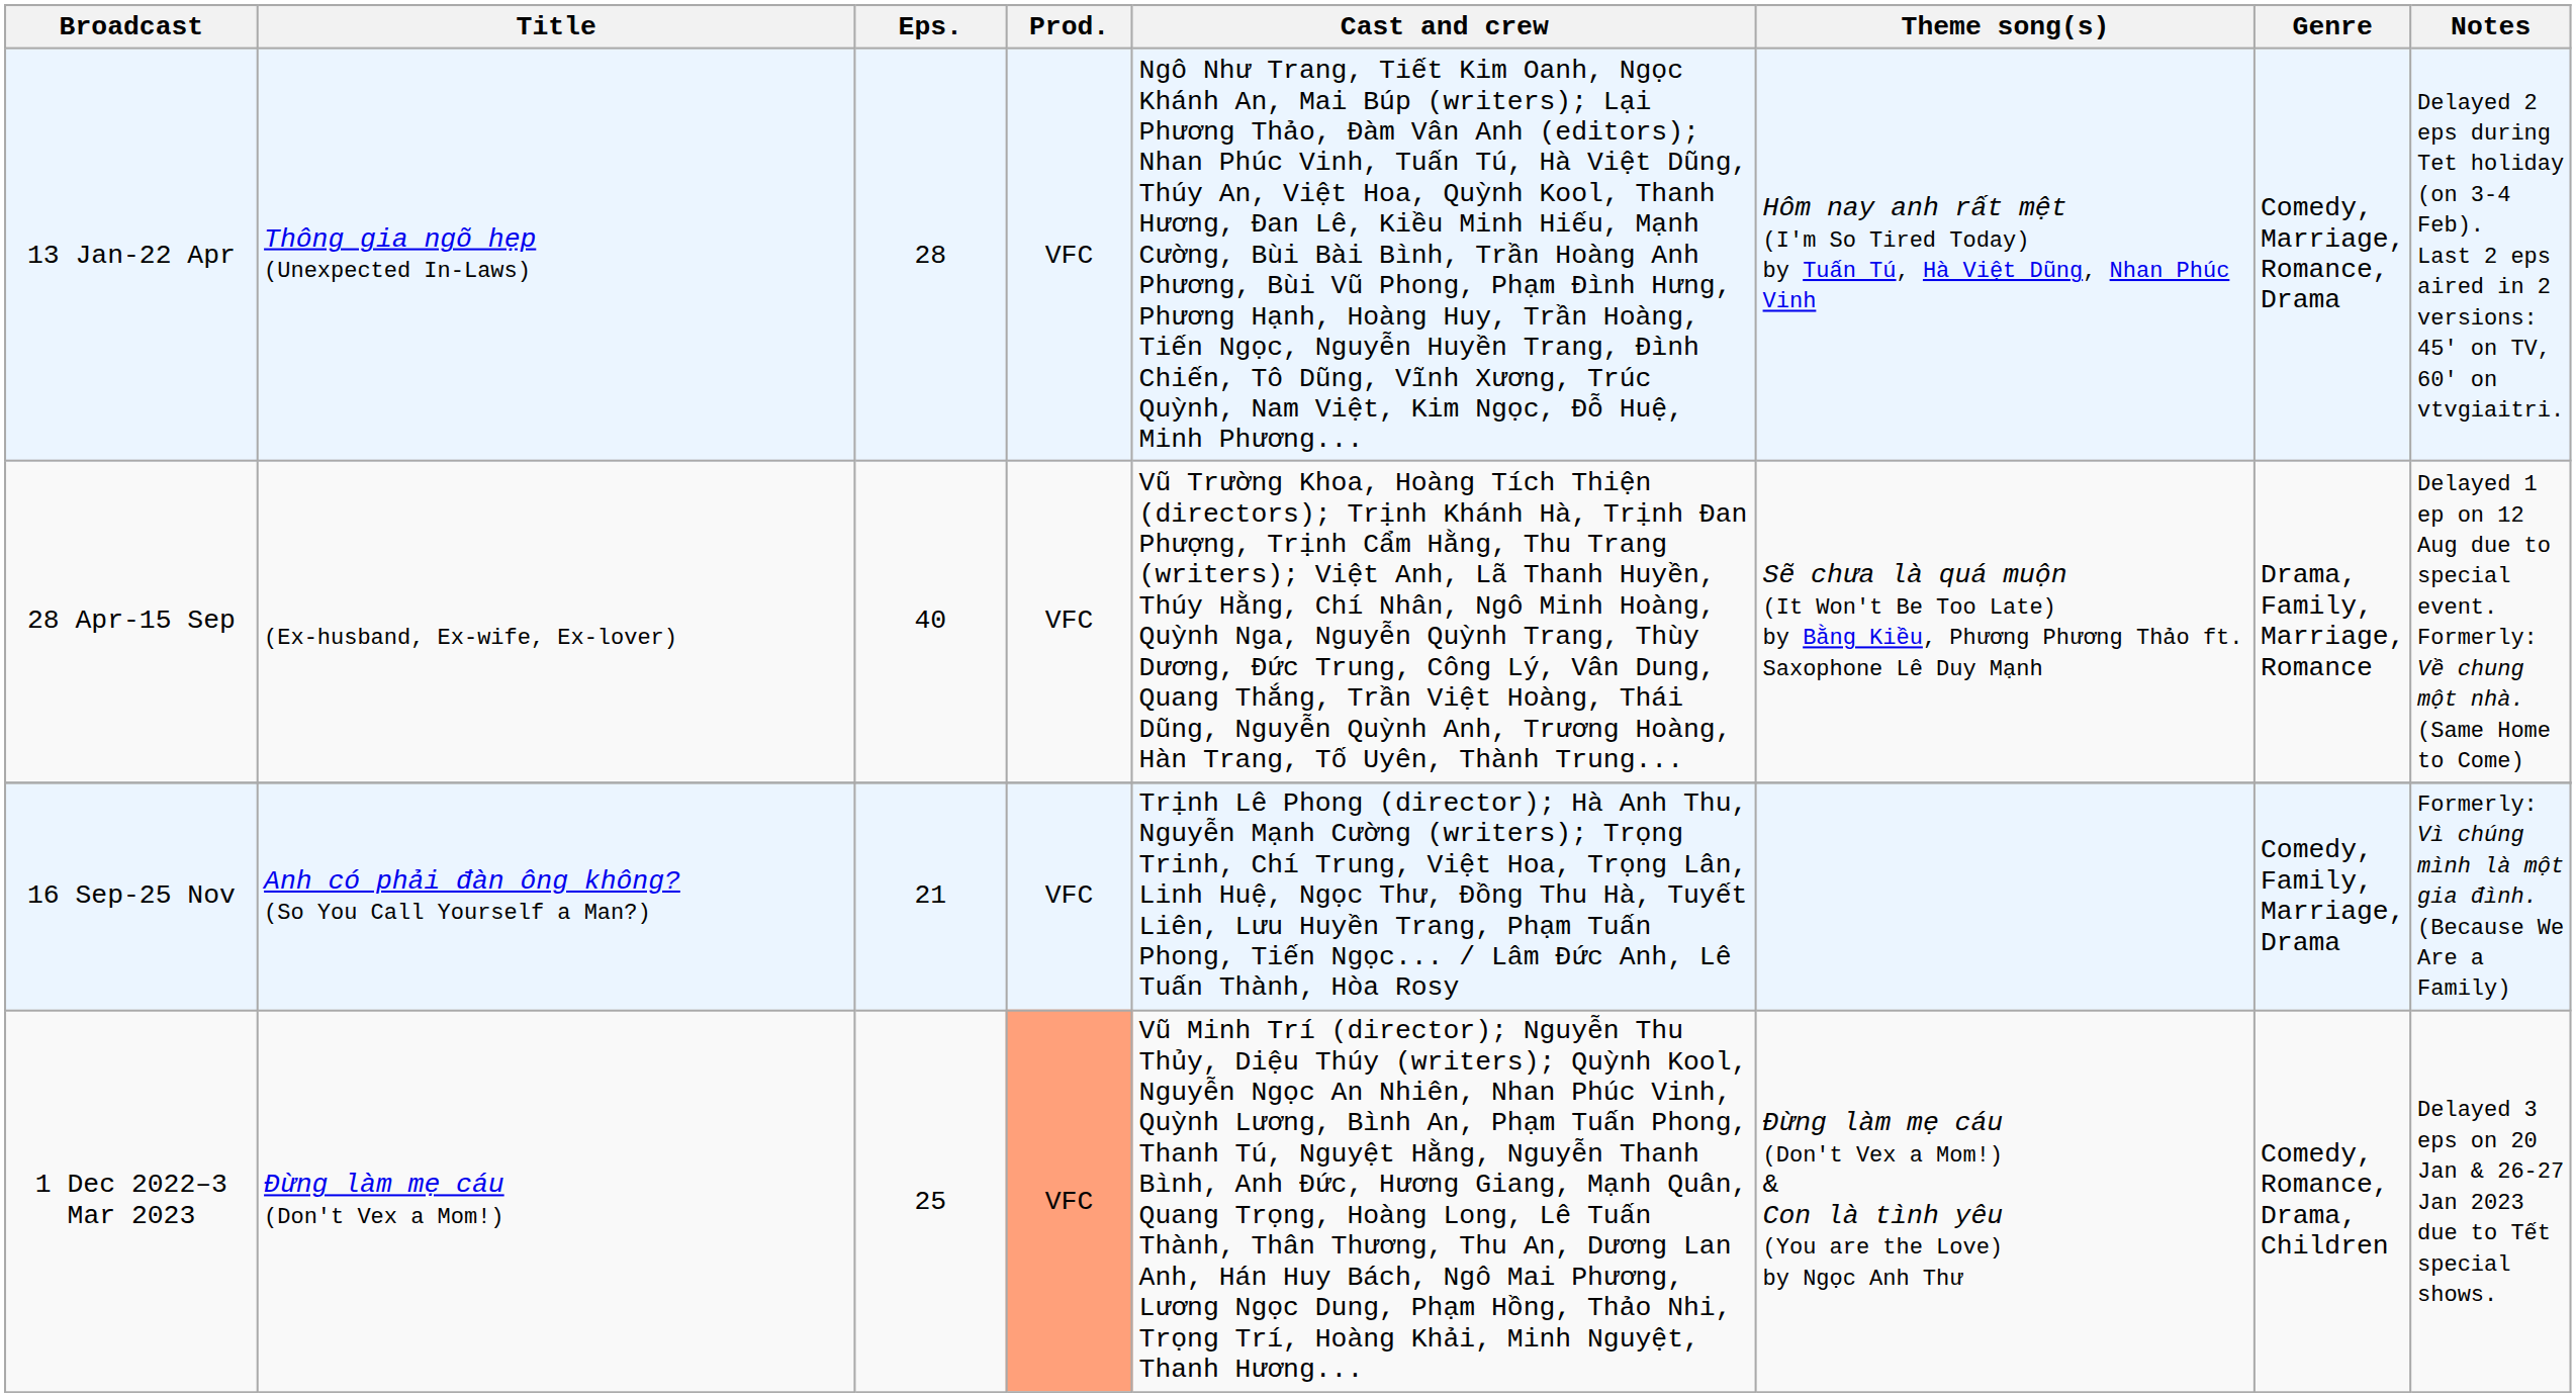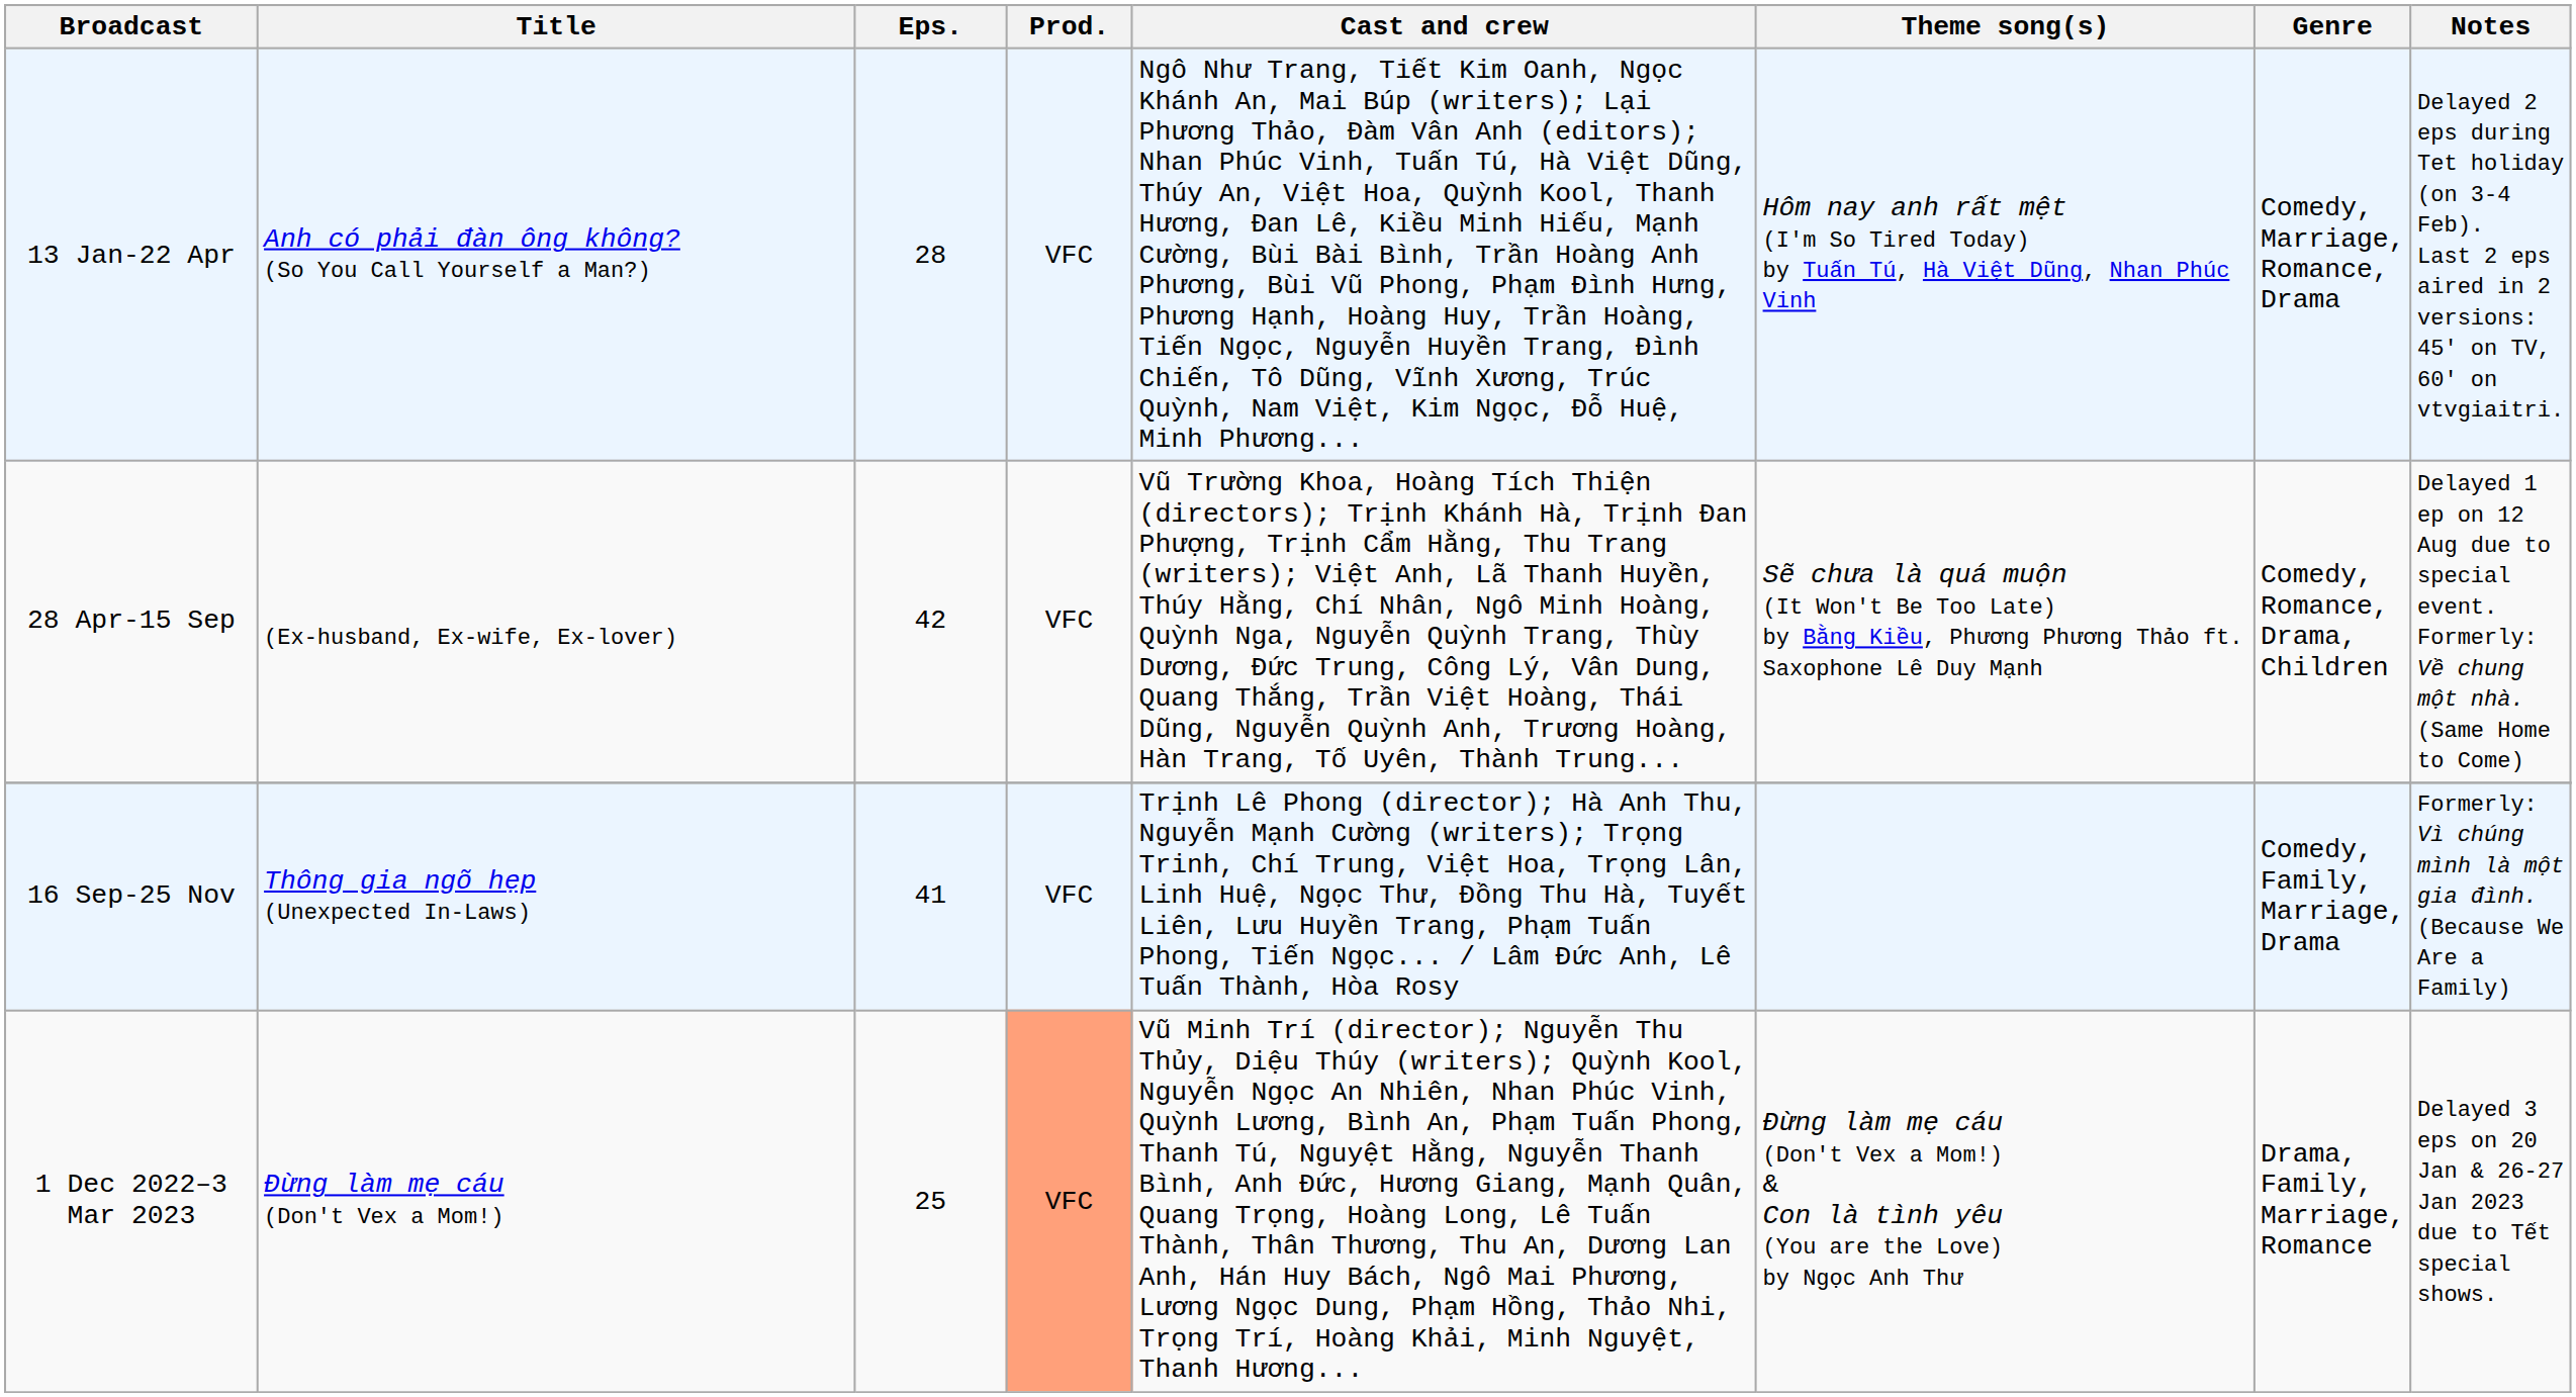 <table class="wikitable sortable">
 <tr>
 <th style="width:10%;">Broadcast</th>
 <th style="width:24%;">Title</th>
 <th style="width:6%;">Eps.</th>
 <th style="width:5%;">Prod.</th>
 <th style="width:25%;">Cast and crew</th>
 <th style="width:20%;">Theme song(s)</th>
 <th style="width:5%;">Genre</th>
 <th style="width:5%;">Notes</th>
 </tr>
 <tr ---- bgcolor="#ebf5ff">
 <td style="text-align:center;">13 Jan-22 Apr<br></td>
-<td><em><a href='#'>Thông gia ngõ hẹp</a></em><br><small>(Unexpected In-Laws)</small></td>
+<td><em><a href='#'>Anh có phải đàn ông không?</a></em><br><small>(So You Call Yourself a Man?)</small></td>
 <td style="text-align:center;">28</td>
 <td style="text-align:center;">VFC</td>
 <td> Ngô Như Trang, Tiết Kim Oanh, Ngọc Khánh An, Mai Búp (writers); Lại Phương Thảo, Đàm Vân Anh (editors); Nhan Phúc Vinh, Tuấn Tú, Hà Việt Dũng, Thúy An, Việt Hoa, Quỳnh Kool, Thanh Hương, Đan Lê, Kiều Minh Hiếu, Mạnh Cường, Bùi Bài Bình, Trần Hoàng Anh Phương, Bùi Vũ Phong, Phạm Đình Hưng, Phương Hạnh, Hoàng Huy, Trần Hoàng, Tiến Ngọc, Nguyễn Huyền Trang, Đình Chiến, Tô Dũng, Vĩnh Xương, Trúc Quỳnh, Nam Việt, Kim Ngọc, Đỗ Huệ, Minh Phương...</td>
 <td><em>Hôm nay anh rất mệt</em><br><small>(I'm So Tired Today)<br>by <a href='#'>Tuấn Tú</a>, <a href='#'>Hà Việt Dũng</a>, <a href='#'>Nhan Phúc Vinh</a></small></td>
 <td>Comedy, Marriage, Romance, Drama</td>
 <td><small>Delayed 2 eps during Tet holiday (on 3-4 Feb).</small><br><small>Last 2 eps aired in 2 versions: 45′ on TV, 60′ on vtvgiaitri.</small></td>
 </tr>
 <tr>
 <td style="text-align:center;">28 Apr-15 Sep<br></td>
 <td><em></em><br><small>(Ex-husband, Ex-wife, Ex-lover)</small></td>
-<td style="text-align:center;">40</td>
+<td style="text-align:center;">42</td>
 <td style="text-align:center;">VFC</td>
 <td>Vũ Trường Khoa, Hoàng Tích Thiện (directors); Trịnh Khánh Hà, Trịnh Đan Phượng, Trịnh Cẩm Hằng, Thu Trang (writers); Việt Anh, Lã Thanh Huyền, Thúy Hằng, Chí Nhân, Ngô Minh Hoàng, Quỳnh Nga, Nguyễn Quỳnh Trang, Thùy Dương, Đức Trung, Công Lý, Vân Dung, Quang Thắng, Trần Việt Hoàng, Thái Dũng, Nguyễn Quỳnh Anh, Trương Hoàng, Hàn Trang, Tố Uyên, Thành Trung...</td>
 <td><em>Sẽ chưa là quá muộn</em><br><small>(It Won't Be Too Late)<br>by <a href='#'>Bằng Kiều</a>, Phương Phương Thảo ft. Saxophone Lê Duy Mạnh</small></td>
-<td>Drama, Family, Marriage, Romance</td>
+<td>Comedy, Romance, Drama, Children</td>
 <td><small>Delayed 1 ep on 12 Aug due to special event.</small><br><small>Formerly: <em>Về chung một nhà.</em><br>(Same Home to Come)</small></td>
 </tr>
 <tr>
 </tr>
 <tr ---- bgcolor="#ebf5ff">
 <td style="text-align:center;">16 Sep-25 Nov<br></td>
-<td><em><a href='#'>Anh có phải đàn ông không?</a></em><br><small>(So You Call Yourself a Man?)</small></td>
-<td style="text-align:center;">21</td>
+<td><em><a href='#'>Thông gia ngõ hẹp</a></em><br><small>(Unexpected In-Laws)</small></td>
+<td style="text-align:center;">41</td>
 <td style="text-align:center;">VFC</td>
 <td>Trịnh Lê Phong (director); Hà Anh Thu, Nguyễn Mạnh Cường (writers); Trọng Trinh, Chí Trung, Việt Hoa, Trọng Lân, Linh Huệ, Ngọc Thư, Đồng Thu Hà, Tuyết Liên, Lưu Huyền Trang, Phạm Tuấn Phong, Tiến Ngọc... / Lâm Đức Anh, Lê Tuấn Thành, Hòa Rosy</td>
 <td></td>
 <td>Comedy, Family, Marriage, Drama</td>
 <td><small>Formerly: <em>Vì chúng mình là một gia đình.</em><br>(Because We Are a Family)</small></td>
 </tr>
 <tr>
 <td style="text-align:center;">1 Dec 2022–3 Mar 2023<br></td>
 <td><em><a href='#'>Đừng làm mẹ cáu</a></em><br><small>(Don't Vex a Mom!)</small></td>
 <td style="text-align:center;">25</td>
 <td style="background: lightsalmon; text-align:center;">VFC</td>
 <td>Vũ Minh Trí (director); Nguyễn Thu Thủy, Diệu Thúy (writers); Quỳnh Kool, Nguyễn Ngọc An Nhiên, Nhan Phúc Vinh, Quỳnh Lương, Bình An, Phạm Tuấn Phong, Thanh Tú, Nguyệt Hằng, Nguyễn Thanh Bình, Anh Đức, Hương Giang, Mạnh Quân, Quang Trọng, Hoàng Long, Lê Tuấn Thành, Thân Thương, Thu An, Dương Lan Anh, Hán Huy Bách, Ngô Mai Phương, Lương Ngọc Dung, Phạm Hồng, Thảo Nhi, Trọng Trí, Hoàng Khải, Minh Nguyệt, Thanh Hương...</td>
 <td><em>Đừng làm mẹ cáu</em><br><small>(Don't Vex a Mom!)</small><br>&<br><em>Con là tình yêu</em><br><small>(You are the Love)<br>by Ngọc Anh Thư</small></td>
-<td>Comedy, Romance, Drama, Children</td>
+<td>Drama, Family, Marriage, Romance</td>
 <td><small>Delayed 3 eps on 20 Jan & 26-27 Jan 2023 due to Tết special shows.</small></td>
 </tr>
 </table>
